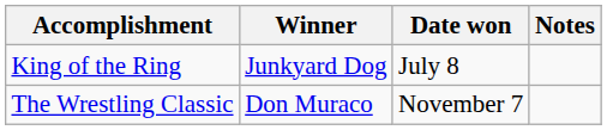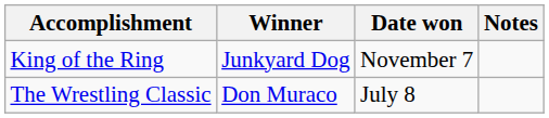 <table class="wikitable">
 <tr>
 <th>Accomplishment</th>
 <th>Winner</th>
 <th>Date won</th>
 <th>Notes</th>
 </tr>
 <tr>
 <td><a href='#'>King of the Ring</a></td>
 <td><a href='#'>Junkyard Dog</a></td>
-<td>July 8</td>
+<td>November 7</td>
 <td></td>
 </tr>
 <tr>
 <td><a href='#'>The Wrestling Classic</a></td>
 <td><a href='#'>Don Muraco</a></td>
-<td>November 7</td>
+<td>July 8</td>
 <td></td>
 </tr>
 </table>
